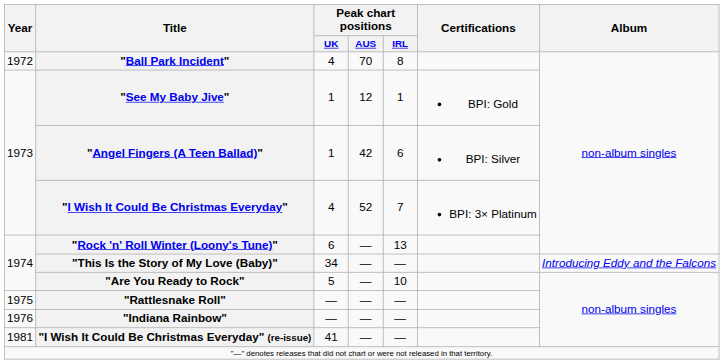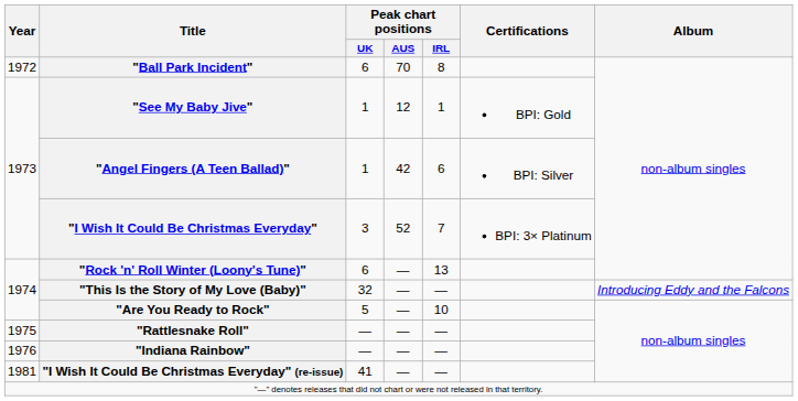 <table class="wikitable plainrowheaders" style="text-align:center;">
 <tr>
 <th scope="col" rowspan="2">Year</th>
 <th scope="col" rowspan="2">Title</th>
 <th scope="col" colspan="3">Peak chart positions</th>
 <th scope="col" rowspan="2">Certifications</th>
 <th scope="col" rowspan="2">Album</th>
 </tr>
 <tr>
 <th scope="col" style="width:3em;font-size:85%;"><a href='#'>UK</a><br></th>
 <th scope="col" style="width:3em;font-size:85%;"><a href='#'>AUS</a><br></th>
 <th scope="col" style="width:3em;font-size:85%;"><a href='#'>IRL</a></th>
 </tr>
 <tr>
 <td>1972</td>
 <th scope="row">"<a href='#'>Ball Park Incident</a>"</th>
-<td>4</td>
+<td>6</td>
 <td>70</td>
 <td>8</td>
 <td></td>
 <td rowspan="5"><a href='#'>non-album singles</a></td>
 </tr>
 <tr>
 <td rowspan="3">1973</td>
 <th scope="row">"<a href='#'>See My Baby Jive</a>" </th>
 <td>1</td>
 <td>12</td>
 <td>1</td>
 <td><br><ul><li>BPI: Gold</li></ul></td>
 </tr>
 <tr>
 <th scope="row">"<a href='#'>Angel Fingers (A Teen Ballad)</a>" </th>
 <td>1</td>
 <td>42</td>
 <td>6</td>
 <td><br><ul><li>BPI: Silver</li></ul></td>
 </tr>
 <tr>
 <th scope="row">"<a href='#'>I Wish It Could Be Christmas Everyday</a>" </th>
-<td>4</td>
+<td>3</td>
 <td>52</td>
 <td>7</td>
 <td><br><ul><li>BPI: 3× Platinum</li></ul></td>
 </tr>
 <tr>
 <td rowspan="3">1974</td>
 <th scope="row">"<a href='#'>Rock 'n' Roll Winter (Loony's Tune)</a>"</th>
 <td>6</td>
 <td>—</td>
 <td>13</td>
 <td></td>
 </tr>
 <tr>
 <th scope="row">"This Is the Story of My Love (Baby)"</th>
-<td>34</td>
+<td>32</td>
 <td>—</td>
 <td>—</td>
 <td></td>
 <td rowspan="1"><em><a href='#'>Introducing Eddy and the Falcons</a></em></td>
 </tr>
 <tr>
 <th scope="row">"Are You Ready to Rock"</th>
 <td>5</td>
 <td>—</td>
 <td>10</td>
 <td></td>
 <td rowspan="4"><a href='#'>non-album singles</a></td>
 </tr>
 <tr>
 <td>1975</td>
 <th scope="row">"Rattlesnake Roll"</th>
 <td>—</td>
 <td>—</td>
 <td>—</td>
 <td></td>
 </tr>
 <tr>
 <td>1976</td>
 <th scope="row">"Indiana Rainbow" </th>
 <td>—</td>
 <td>—</td>
 <td>—</td>
 <td></td>
 </tr>
 <tr>
 <td>1981</td>
 <th scope="row">"I Wish It Could Be Christmas Everyday" <small>(re-issue)</small></th>
 <td>41</td>
 <td>—</td>
 <td>—</td>
 <td></td>
 </tr>
 <tr>
 <td colspan="18" style="font-size: 8pt">"—" denotes releases that did not chart or were not released in that territory.</td>
 </tr>
 </table>
